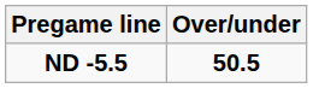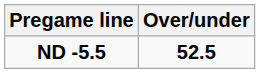 <table class="wikitable">
 <tr align="center">
 <th style=>Pregame line</th>
 <th style=>Over/under</th>
 </tr>
 <tr align="center">
 <td><strong>ND -5.5</strong></td>
-<td><strong>50.5</strong></td>
+<td><strong>52.5</strong></td>
 </tr>
 </table>
